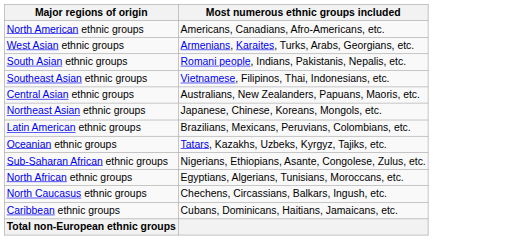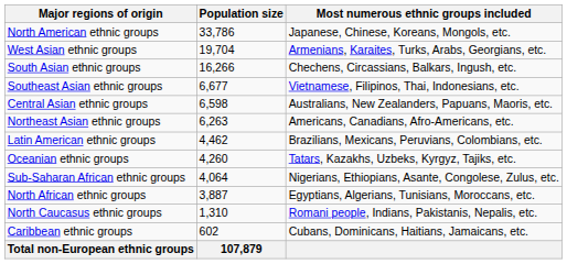 <table class="wikitable sortable col2right">
 <tr>
 <th>Major regions of origin</th>
+<th>Population size</th>
 <th>Most numerous ethnic groups included</th>
 </tr>
 <tr>
 <td><a href='#'>North American</a> ethnic groups</td>
-<td>Americans, Canadians, Afro-Americans, etc.</td>
+<td>33,786</td>
+<td>Japanese, Chinese, Koreans, Mongols, etc.</td>
 </tr>
 <tr>
 <td><a href='#'>West Asian</a> ethnic groups</td>
+<td>19,704</td>
 <td><a href='#'>Armenians</a>, <a href='#'>Karaites</a>, Turks, Arabs, Georgians, etc.</td>
 </tr>
 <tr>
 <td><a href='#'>South Asian</a> ethnic groups</td>
-<td><a href='#'>Romani people</a>, Indians, Pakistanis, Nepalis, etc.</td>
+<td>16,266</td>
+<td>Chechens, Circassians, Balkars, Ingush, etc.</td>
 </tr>
 <tr>
 <td><a href='#'>Southeast Asian</a> ethnic groups</td>
+<td>6,677</td>
 <td><a href='#'>Vietnamese</a>, Filipinos, Thai, Indonesians, etc.</td>
 </tr>
 <tr>
 <td><a href='#'>Central Asian</a> ethnic groups</td>
+<td>6,598</td>
 <td>Australians, New Zealanders, Papuans, Maoris, etc.</td>
 </tr>
 <tr>
 <td><a href='#'>Northeast Asian</a> ethnic groups</td>
-<td>Japanese, Chinese, Koreans, Mongols, etc.</td>
+<td>6,263</td>
+<td>Americans, Canadians, Afro-Americans, etc.</td>
 </tr>
 <tr>
 <td><a href='#'>Latin American</a> ethnic groups</td>
+<td>4,462</td>
 <td>Brazilians, Mexicans, Peruvians, Colombians, etc.</td>
 </tr>
 <tr>
 <td><a href='#'>Oceanian</a> ethnic groups</td>
+<td>4,260</td>
 <td><a href='#'>Tatars</a>, Kazakhs, Uzbeks, Kyrgyz, Tajiks, etc.</td>
 </tr>
 <tr>
 <td><a href='#'>Sub-Saharan African</a> ethnic groups</td>
+<td>4,064</td>
 <td>Nigerians, Ethiopians, Asante, Congolese, Zulus, etc.</td>
 </tr>
 <tr>
 <td><a href='#'>North African</a> ethnic groups</td>
+<td>3,887</td>
 <td>Egyptians, Algerians, Tunisians, Moroccans, etc.</td>
 </tr>
 <tr>
 <td><a href='#'>North Caucasus</a> ethnic groups</td>
-<td>Chechens, Circassians, Balkars, Ingush, etc.</td>
+<td>1,310</td>
+<td><a href='#'>Romani people</a>, Indians, Pakistanis, Nepalis, etc.</td>
 </tr>
 <tr>
 <td><a href='#'>Caribbean</a> ethnic groups</td>
+<td>602</td>
 <td>Cubans, Dominicans, Haitians, Jamaicans, etc.</td>
 </tr>
 <tr>
 <th>Total non-European ethnic groups</th>
+<th>107,879</th>
 <th></th>
 </tr>
 </table>
